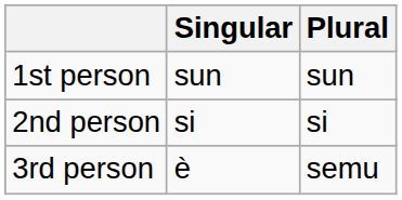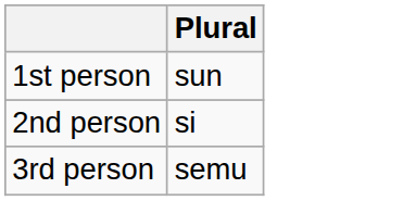 <table class="wikitable">
 <tr>
 <th></th>
-<th>Singular</th>
 <th>Plural</th>
 </tr>
 <tr>
 <td>1st person</td>
 <td>sun</td>
-<td>sun</td>
 </tr>
 <tr>
 <td>2nd person</td>
 <td>si</td>
-<td>si</td>
 </tr>
 <tr>
 <td>3rd person</td>
-<td>è</td>
 <td>semu</td>
 </tr>
 </table>
